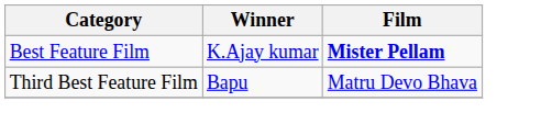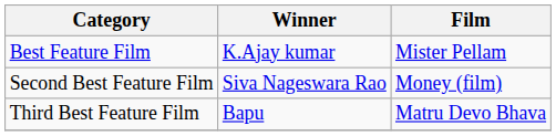 <table class="wikitable">
 <tr>
 <th>Category</th>
 <th>Winner</th>
 <th>Film</th>
 </tr>
 <tr>
 <td><a href='#'>Best Feature Film</a></td>
 <td><a href='#'>K.Ajay kumar</a></td>
-<td><strong><a href='#'>Mister Pellam</a></strong></td>
+<td><a href='#'>Mister Pellam</a></td>
+</tr>
+<tr>
+<td>Second Best Feature Film</td>
+<td><a href='#'>Siva Nageswara Rao</a></td>
+<td><a href='#'>Money (film)</a></td>
 </tr>
 <tr>
 <td>Third Best Feature Film</td>
 <td><a href='#'>Bapu</a></td>
 <td><a href='#'>Matru Devo Bhava</a></td>
 </tr>
 <tr>
 </tr>
 </table>
